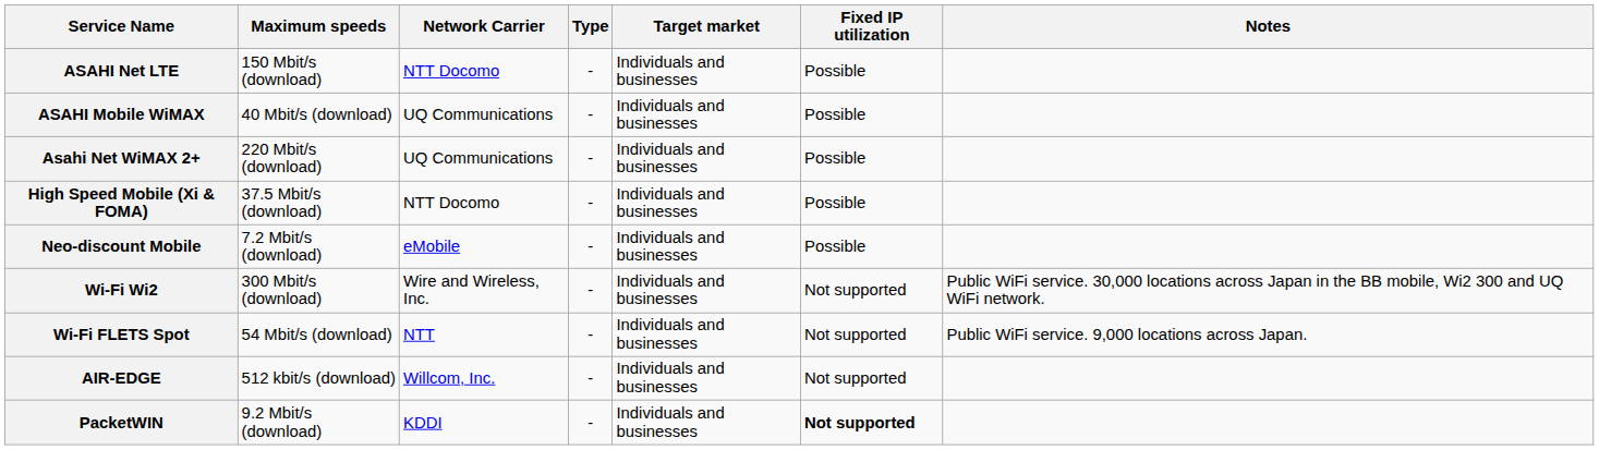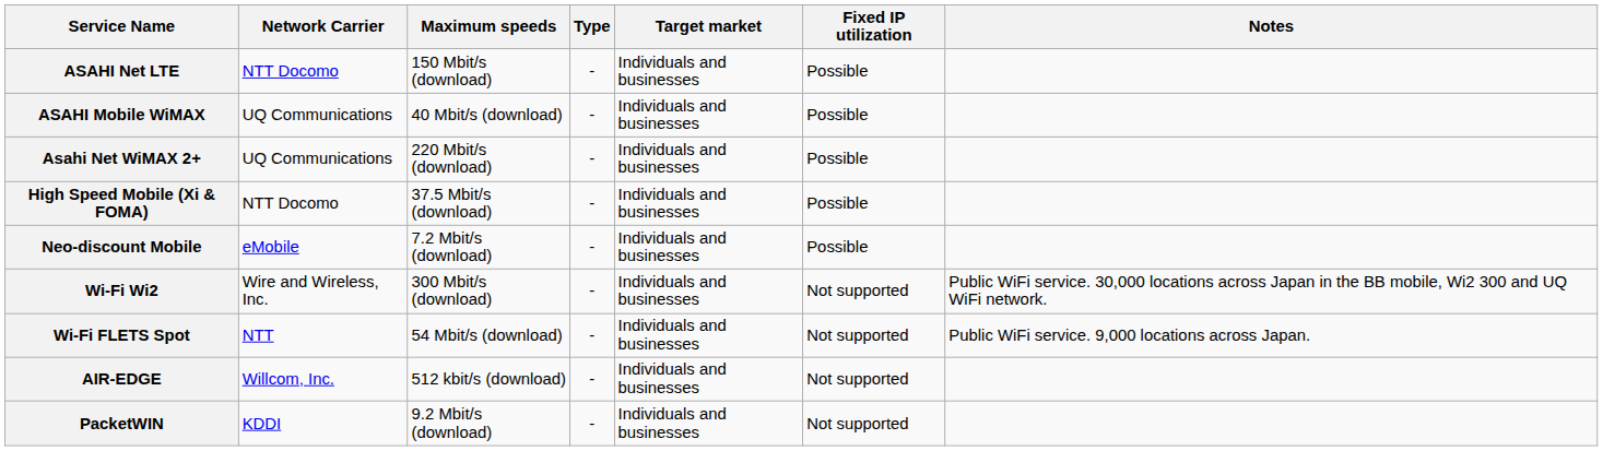 <table class="wikitable">
 <tr>
 <th>Service Name</th>
+<th>Network Carrier</th>
 <th>Maximum speeds</th>
-<th>Network Carrier</th>
 <th>Type</th>
 <th>Target market</th>
 <th>Fixed IP utilization</th>
 <th>Notes</th>
 </tr>
 <tr>
 <th>ASAHI Net LTE</th>
+<td><a href='#'>NTT Docomo</a></td>
 <td>150 Mbit/s (download)</td>
-<td><a href='#'>NTT Docomo</a></td>
 <td align="center">-</td>
 <td>Individuals and businesses</td>
 <td>Possible</td>
 <td></td>
 </tr>
 <tr>
 <th>ASAHI Mobile WiMAX</th>
+<td>UQ Communications</td>
 <td>40 Mbit/s (download)</td>
-<td>UQ Communications</td>
 <td align="center">-</td>
 <td>Individuals and businesses</td>
 <td>Possible</td>
 <td></td>
 </tr>
 <tr>
 <th>Asahi Net WiMAX 2+</th>
+<td>UQ Communications</td>
 <td>220 Mbit/s (download)</td>
-<td>UQ Communications</td>
 <td align="center">-</td>
 <td>Individuals and businesses</td>
 <td>Possible</td>
 <td></td>
 </tr>
 <tr>
 <th>High Speed Mobile (Xi & FOMA)</th>
+<td>NTT Docomo</td>
 <td>37.5 Mbit/s (download)</td>
-<td>NTT Docomo</td>
 <td align="center">-</td>
 <td>Individuals and businesses</td>
 <td>Possible</td>
 <td></td>
 </tr>
 <tr>
 <th>Neo-discount Mobile</th>
+<td><a href='#'>eMobile</a></td>
 <td>7.2 Mbit/s (download)</td>
-<td><a href='#'>eMobile</a></td>
 <td align="center">-</td>
 <td>Individuals and businesses</td>
 <td>Possible</td>
 <td></td>
 </tr>
 <tr>
 <th>Wi-Fi Wi2</th>
+<td>Wire and Wireless, Inc.</td>
 <td>300 Mbit/s (download)</td>
-<td>Wire and Wireless, Inc.</td>
 <td align="center">-</td>
 <td>Individuals and businesses</td>
 <td>Not supported</td>
 <td>Public WiFi service. 30,000 locations across Japan in the BB mobile, Wi2 300 and UQ WiFi network.</td>
 </tr>
 <tr>
 <th>Wi-Fi FLETS Spot</th>
+<td><a href='#'>NTT</a></td>
 <td>54 Mbit/s (download)</td>
-<td><a href='#'>NTT</a></td>
 <td align="center">-</td>
 <td>Individuals and businesses</td>
 <td>Not supported</td>
 <td>Public WiFi service. 9,000 locations across Japan.</td>
 </tr>
 <tr>
 <th>AIR-EDGE</th>
+<td><a href='#'>Willcom, Inc.</a></td>
 <td>512 kbit/s (download)</td>
-<td><a href='#'>Willcom, Inc.</a></td>
 <td align="center">-</td>
 <td>Individuals and businesses</td>
 <td>Not supported</td>
 <td></td>
 </tr>
 <tr>
 <th>PacketWIN</th>
+<td><a href='#'>KDDI</a></td>
 <td>9.2 Mbit/s (download)</td>
-<td><a href='#'>KDDI</a></td>
 <td align="center">-</td>
 <td>Individuals and businesses</td>
-<td><strong>Not supported</strong></td>
+<td>Not supported</td>
 <td></td>
 </tr>
 </table>
